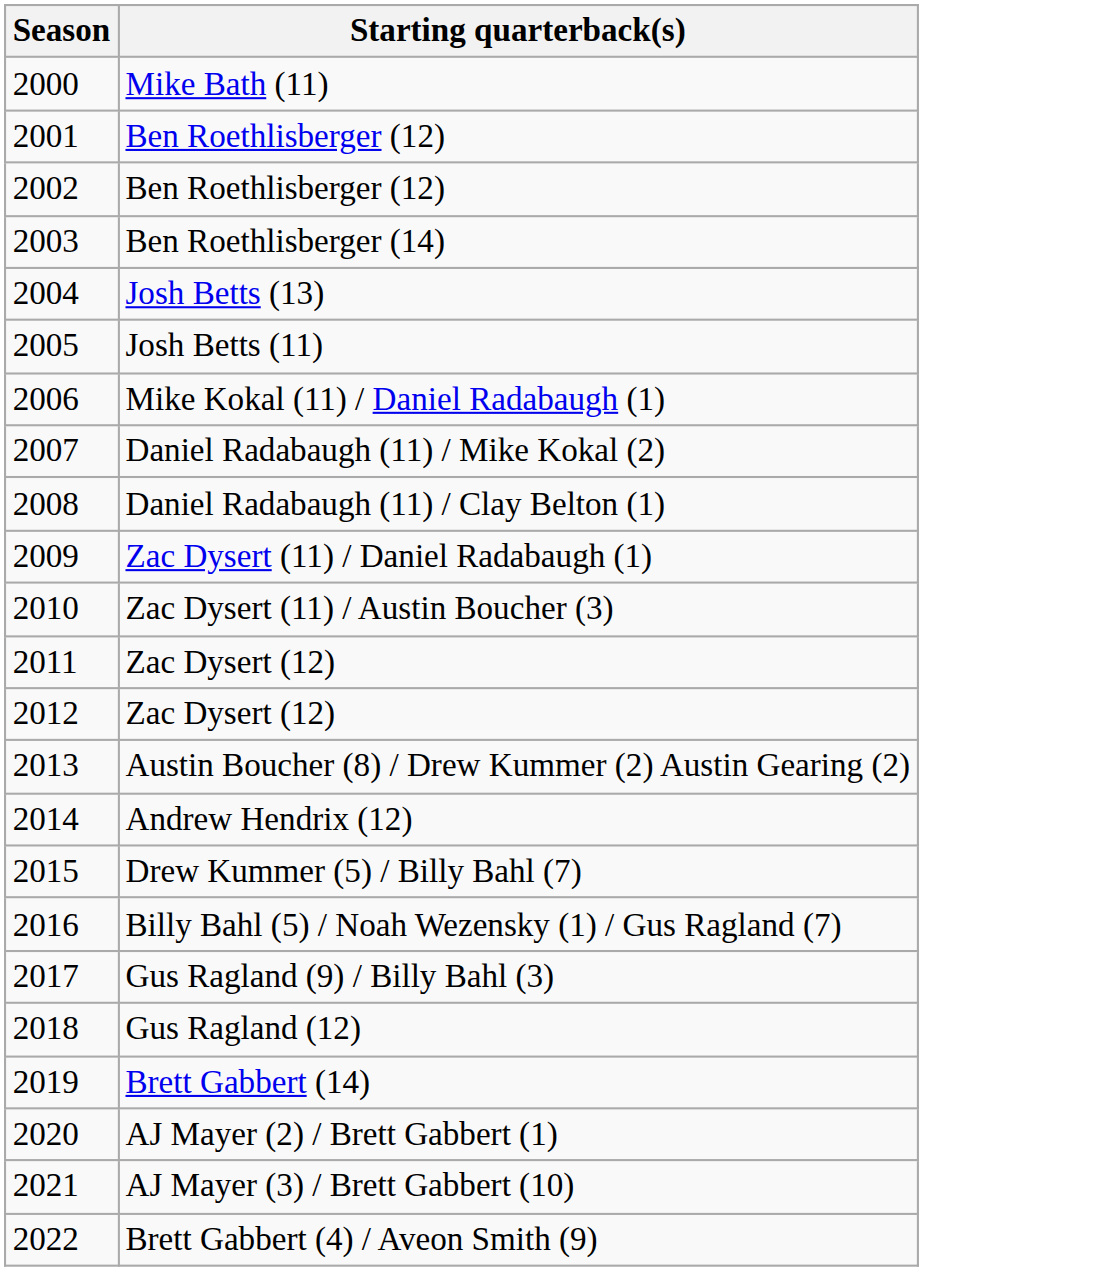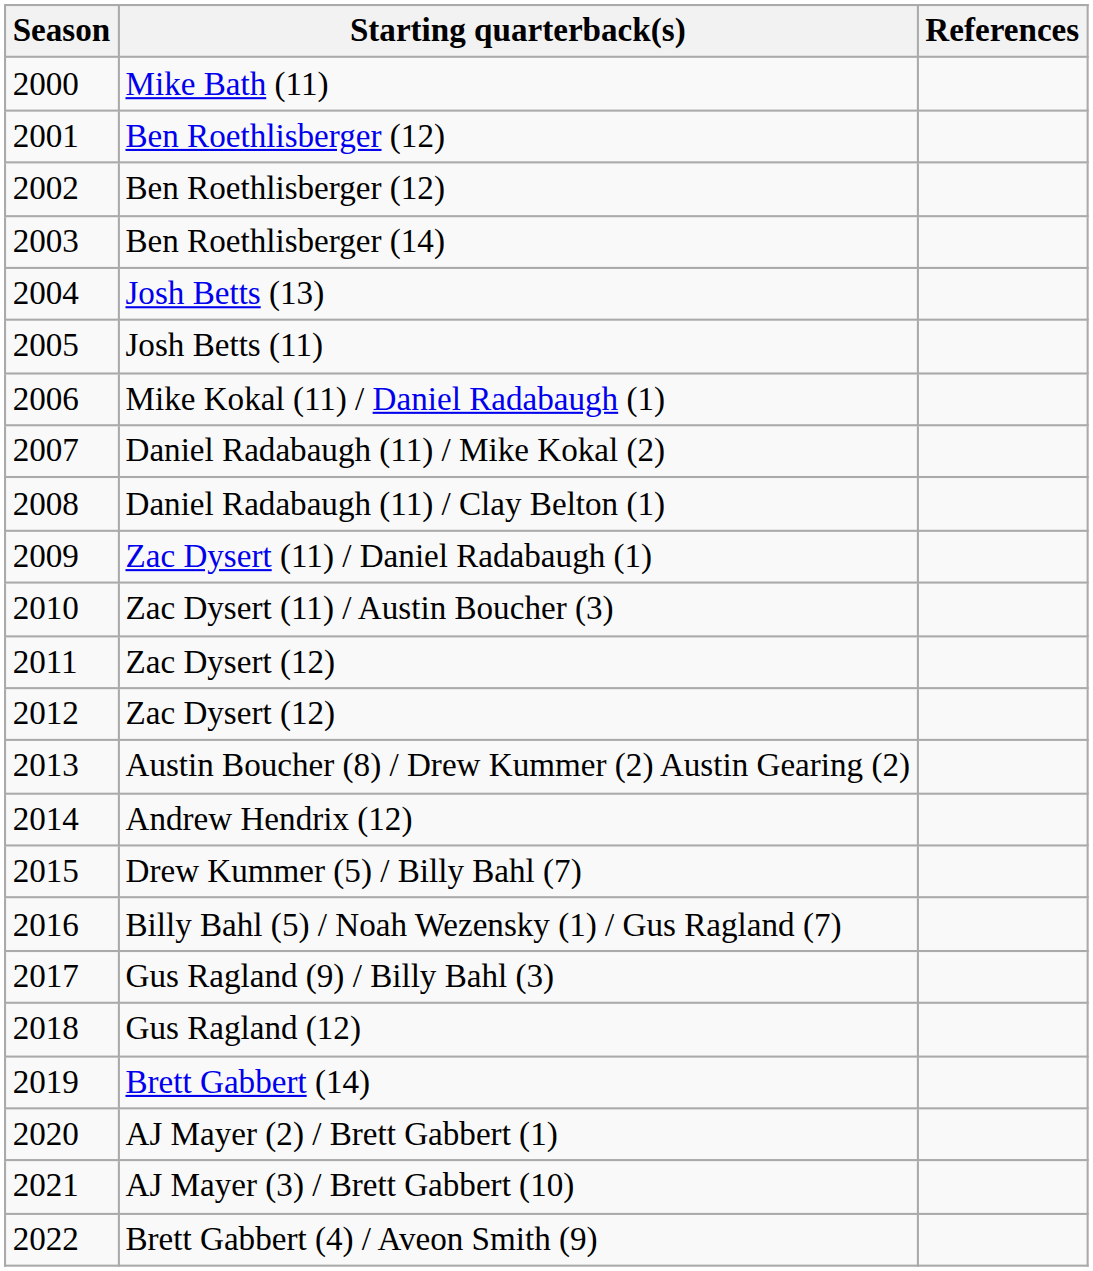 <table class="wikitable">
 <tr>
 <th style=>Season</th>
 <th style=>Starting quarterback(s)</th>
+<th style=>References</th>
 </tr>
 <tr>
 <td>2000</td>
 <td><a href='#'>Mike Bath</a> (11)</td>
+<td></td>
 </tr>
 <tr>
 <td>2001</td>
 <td><a href='#'>Ben Roethlisberger</a> (12)</td>
+<td></td>
 </tr>
 <tr>
 <td>2002</td>
 <td>Ben Roethlisberger (12)</td>
+<td></td>
 </tr>
 <tr>
 <td>2003</td>
 <td>Ben Roethlisberger (14)</td>
+<td></td>
 </tr>
 <tr>
 <td>2004</td>
 <td><a href='#'>Josh Betts</a> (13)</td>
+<td></td>
 </tr>
 <tr>
 <td>2005</td>
 <td>Josh Betts (11)</td>
+<td></td>
 </tr>
 <tr>
 <td>2006</td>
 <td>Mike Kokal (11) / <a href='#'>Daniel Radabaugh</a> (1)</td>
+<td></td>
 </tr>
 <tr>
 <td>2007</td>
 <td>Daniel Radabaugh (11) / Mike Kokal (2)</td>
+<td></td>
 </tr>
 <tr>
 <td>2008</td>
 <td>Daniel Radabaugh (11) / Clay Belton (1)</td>
+<td></td>
 </tr>
 <tr>
 <td>2009</td>
 <td><a href='#'>Zac Dysert</a> (11) / Daniel Radabaugh (1)</td>
+<td></td>
 </tr>
 <tr>
 <td>2010</td>
 <td>Zac Dysert (11) / Austin Boucher (3)</td>
+<td></td>
 </tr>
 <tr>
 <td>2011</td>
 <td>Zac Dysert (12)</td>
+<td></td>
 </tr>
 <tr>
 <td>2012</td>
 <td>Zac Dysert (12)</td>
+<td></td>
 </tr>
 <tr>
 <td>2013</td>
 <td>Austin Boucher (8) / Drew Kummer (2) Austin Gearing (2)</td>
+<td></td>
 </tr>
 <tr>
 <td>2014</td>
 <td>Andrew Hendrix (12)</td>
+<td></td>
 </tr>
 <tr>
 <td>2015</td>
 <td>Drew Kummer (5) / Billy Bahl (7)</td>
+<td></td>
 </tr>
 <tr>
 <td>2016</td>
 <td>Billy Bahl (5) / Noah Wezensky (1) / Gus Ragland (7)</td>
+<td></td>
 </tr>
 <tr>
 <td>2017</td>
 <td>Gus Ragland (9) / Billy Bahl (3)</td>
+<td></td>
 </tr>
 <tr>
 <td>2018</td>
 <td>Gus Ragland (12)</td>
+<td></td>
 </tr>
 <tr>
 <td>2019</td>
 <td><a href='#'>Brett Gabbert</a> (14)</td>
+<td></td>
 </tr>
 <tr>
 <td>2020</td>
 <td>AJ Mayer (2) / Brett Gabbert (1)</td>
+<td></td>
 </tr>
 <tr>
 <td>2021</td>
 <td>AJ Mayer (3) / Brett Gabbert (10)</td>
+<td></td>
 </tr>
 <tr>
 <td>2022</td>
 <td>Brett Gabbert (4) / Aveon Smith (9)</td>
+<td></td>
 </tr>
 </table>
